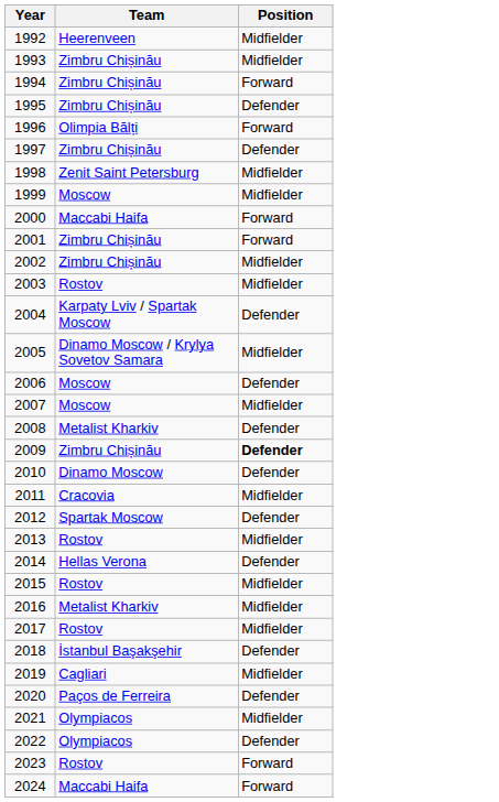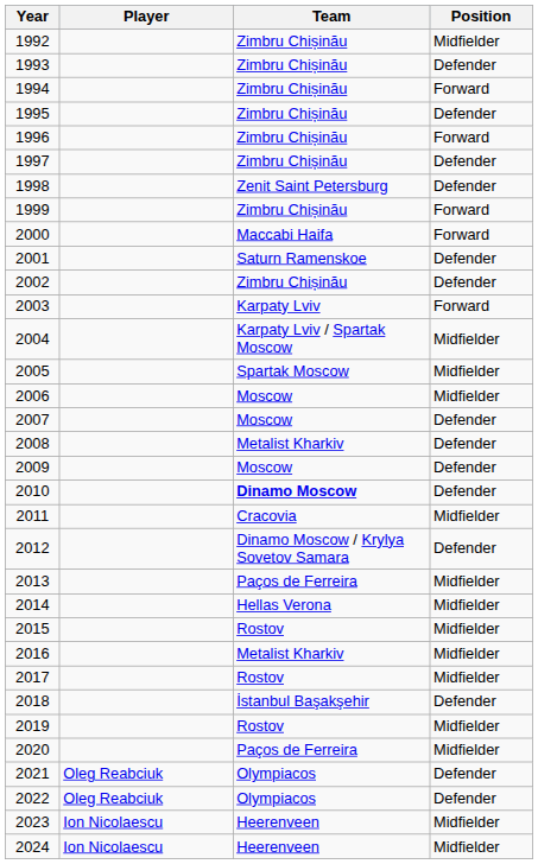 <table class="wikitable sortable">
 <tr style="background:#CEDAF2">
 <th width="50">Year</th>
+<th width="175">Player</th>
 <th width="200">Team</th>
 <th width="100">Position</th>
 </tr>
 <tr>
 <td align="center">1992</td>
-<td> <a href='#'>Heerenveen</a></td>
+<td></td>
+<td> <a href='#'>Zimbru Chișinău</a></td>
 <td>Midfielder</td>
 </tr>
 <tr>
 <td align="center">1993</td>
+<td></td>
 <td> <a href='#'>Zimbru Chișinău</a></td>
-<td>Midfielder</td>
+<td>Defender</td>
 </tr>
 <tr>
 <td align="center">1994</td>
+<td></td>
 <td> <a href='#'>Zimbru Chișinău</a></td>
 <td>Forward</td>
 </tr>
 <tr>
 <td align="center">1995</td>
+<td></td>
 <td> <a href='#'>Zimbru Chișinău</a></td>
 <td>Defender</td>
 </tr>
 <tr>
 <td align="center">1996</td>
-<td> <a href='#'>Olimpia Bălți</a></td>
+<td></td>
+<td> <a href='#'>Zimbru Chișinău</a></td>
 <td>Forward</td>
 </tr>
 <tr>
 <td align="center">1997</td>
+<td></td>
 <td> <a href='#'>Zimbru Chișinău</a></td>
 <td>Defender</td>
 </tr>
 <tr>
 <td align="center">1998</td>
+<td></td>
 <td> <a href='#'>Zenit Saint Petersburg</a></td>
-<td>Midfielder</td>
+<td>Defender</td>
 </tr>
 <tr>
 <td align="center">1999</td>
-<td> <a href='#'>Moscow</a></td>
-<td>Midfielder</td>
+<td></td>
+<td> <a href='#'>Zimbru Chișinău</a></td>
+<td>Forward</td>
 </tr>
 <tr>
 <td align="center">2000</td>
+<td></td>
 <td> <a href='#'>Maccabi Haifa</a></td>
 <td>Forward</td>
 </tr>
 <tr>
 <td align="center">2001</td>
+<td></td>
+<td> <a href='#'>Saturn Ramenskoe</a></td>
+<td>Defender</td>
+</tr>
+<tr>
+<td align="center">2002</td>
+<td></td>
 <td> <a href='#'>Zimbru Chișinău</a></td>
+<td>Defender</td>
+</tr>
+<tr>
+<td align="center">2003</td>
+<td></td>
+<td> <a href='#'>Karpaty Lviv</a></td>
 <td>Forward</td>
 </tr>
 <tr>
-<td align="center">2002</td>
-<td> <a href='#'>Zimbru Chișinău</a></td>
+<td align="center">2004</td>
+<td></td>
+<td> <a href='#'>Karpaty Lviv</a> /  <a href='#'>Spartak Moscow</a></td>
 <td>Midfielder</td>
 </tr>
 <tr>
-<td align="center">2003</td>
-<td> <a href='#'>Rostov</a></td>
-<td>Midfielder</td>
-</tr>
-<tr>
-<td align="center">2004</td>
-<td> <a href='#'>Karpaty Lviv</a> /  <a href='#'>Spartak Moscow</a></td>
-<td>Defender</td>
-</tr>
-<tr>
 <td align="center">2005</td>
-<td> <a href='#'>Dinamo Moscow</a> /  <a href='#'>Krylya Sovetov Samara</a></td>
+<td></td>
+<td> <a href='#'>Spartak Moscow</a></td>
 <td>Midfielder</td>
 </tr>
 <tr>
 <td align="center">2006</td>
+<td></td>
+<td> <a href='#'>Moscow</a></td>
+<td>Midfielder</td>
+</tr>
+<tr>
+<td align="center">2007</td>
+<td></td>
 <td> <a href='#'>Moscow</a></td>
 <td>Defender</td>
 </tr>
 <tr>
-<td align="center">2007</td>
-<td> <a href='#'>Moscow</a></td>
-<td>Midfielder</td>
-</tr>
-<tr>
 <td align="center">2008</td>
+<td></td>
 <td> <a href='#'>Metalist Kharkiv</a></td>
 <td>Defender</td>
 </tr>
 <tr>
 <td align="center">2009</td>
-<td> <a href='#'>Zimbru Chișinău</a></td>
-<td><strong>Defender</strong></td>
+<td></td>
+<td> <a href='#'>Moscow</a></td>
+<td>Defender</td>
 </tr>
 <tr>
 <td align="center">2010</td>
-<td> <a href='#'>Dinamo Moscow</a></td>
+<td></td>
+<td><strong> <a href='#'>Dinamo Moscow</a></strong></td>
 <td>Defender</td>
 </tr>
 <tr>
 <td align="center">2011</td>
+<td></td>
 <td> <a href='#'>Cracovia</a></td>
 <td>Midfielder</td>
 </tr>
 <tr>
 <td align="center">2012</td>
-<td> <a href='#'>Spartak Moscow</a></td>
+<td></td>
+<td> <a href='#'>Dinamo Moscow</a> /  <a href='#'>Krylya Sovetov Samara</a></td>
 <td>Defender</td>
 </tr>
 <tr>
 <td align="center">2013</td>
-<td> <a href='#'>Rostov</a></td>
+<td></td>
+<td> <a href='#'>Paços de Ferreira</a></td>
 <td>Midfielder</td>
 </tr>
 <tr>
 <td align="center">2014</td>
+<td></td>
 <td> <a href='#'>Hellas Verona</a></td>
-<td>Defender</td>
+<td>Midfielder</td>
 </tr>
 <tr>
 <td align="center">2015</td>
+<td></td>
 <td> <a href='#'>Rostov</a></td>
 <td>Midfielder</td>
 </tr>
 <tr>
 <td align="center">2016</td>
+<td></td>
 <td> <a href='#'>Metalist Kharkiv</a></td>
 <td>Midfielder</td>
 </tr>
 <tr>
 <td align="center">2017</td>
+<td></td>
 <td> <a href='#'>Rostov</a></td>
 <td>Midfielder</td>
 </tr>
 <tr>
 <td align="center">2018</td>
+<td></td>
 <td> <a href='#'>İstanbul Başakşehir</a></td>
 <td>Defender</td>
 </tr>
 <tr>
 <td align="center">2019</td>
-<td> <a href='#'>Cagliari</a></td>
+<td></td>
+<td> <a href='#'>Rostov</a></td>
 <td>Midfielder</td>
 </tr>
 <tr>
 <td align="center">2020</td>
+<td></td>
 <td> <a href='#'>Paços de Ferreira</a></td>
+<td>Midfielder</td>
+</tr>
+<tr>
+<td align="center">2021</td>
+<td><a href='#'>Oleg Reabciuk</a></td>
+<td> <a href='#'>Olympiacos</a></td>
 <td>Defender</td>
 </tr>
 <tr>
-<td align="center">2021</td>
-<td> <a href='#'>Olympiacos</a></td>
-<td>Midfielder</td>
-</tr>
-<tr>
 <td align="center">2022</td>
+<td><a href='#'>Oleg Reabciuk</a></td>
 <td> <a href='#'>Olympiacos</a></td>
 <td>Defender</td>
 </tr>
 <tr>
 <td align="center">2023</td>
-<td> <a href='#'>Rostov</a></td>
-<td>Forward</td>
+<td><a href='#'>Ion Nicolaescu</a></td>
+<td> <a href='#'>Heerenveen</a></td>
+<td>Midfielder</td>
 </tr>
 <tr>
 <td align="center">2024</td>
-<td> <a href='#'>Maccabi Haifa</a></td>
-<td>Forward</td>
+<td><a href='#'>Ion Nicolaescu</a></td>
+<td> <a href='#'>Heerenveen</a></td>
+<td>Midfielder</td>
 </tr>
 </table>
